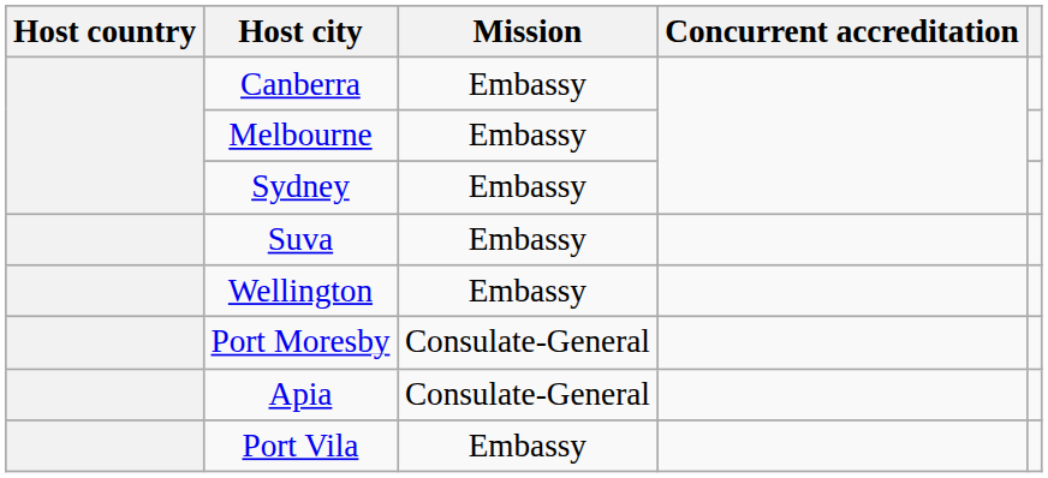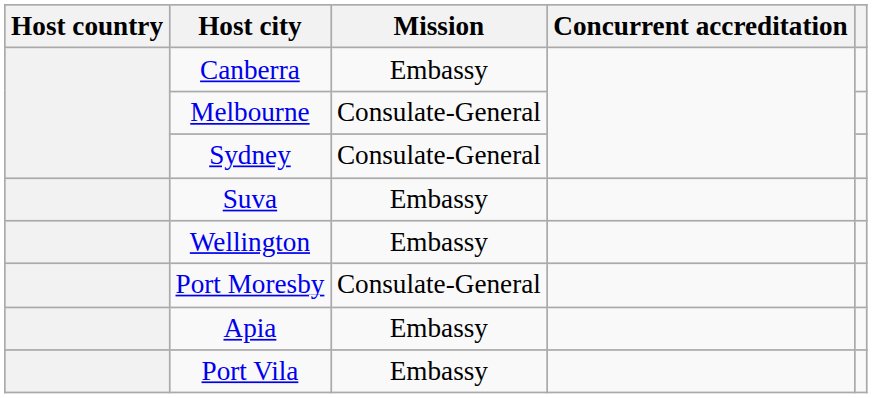 <table class="wikitable plainrowheaders" style="text-align:center;">
 <tr>
 <th scope="col">Host country</th>
 <th scope="col">Host city</th>
 <th scope="col">Mission</th>
 <th scope="col">Concurrent accreditation</th>
 <th scope="col"></th>
 </tr>
 <tr>
 <th scope="row" rowspan="3"></th>
 <td><a href='#'>Canberra</a></td>
 <td>Embassy</td>
 <td rowspan="3"></td>
 <td></td>
 </tr>
 <tr>
 <td><a href='#'>Melbourne</a></td>
-<td>Embassy</td>
+<td>Consulate-General</td>
 <td></td>
 </tr>
 <tr>
 <td><a href='#'>Sydney</a></td>
-<td>Embassy</td>
+<td>Consulate-General</td>
 <td></td>
 </tr>
 <tr>
 <th scope="row"></th>
 <td><a href='#'>Suva</a></td>
 <td>Embassy</td>
 <td></td>
 <td></td>
 </tr>
 <tr>
 <th scope="row"></th>
 <td><a href='#'>Wellington</a></td>
 <td>Embassy</td>
 <td></td>
 <td></td>
 </tr>
 <tr>
 <th scope="row"></th>
 <td><a href='#'>Port Moresby</a></td>
 <td>Consulate-General</td>
 <td></td>
 <td></td>
 </tr>
 <tr>
 <th scope="row"></th>
 <td><a href='#'>Apia</a></td>
-<td>Consulate-General</td>
+<td>Embassy</td>
 <td></td>
 <td></td>
 </tr>
 <tr>
 <th scope="row"></th>
 <td><a href='#'>Port Vila</a></td>
 <td>Embassy</td>
 <td></td>
 <td></td>
 </tr>
 </table>
